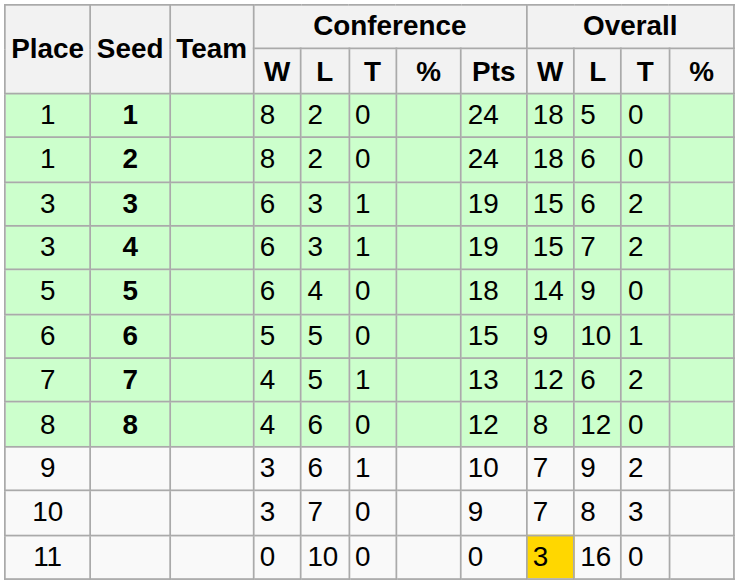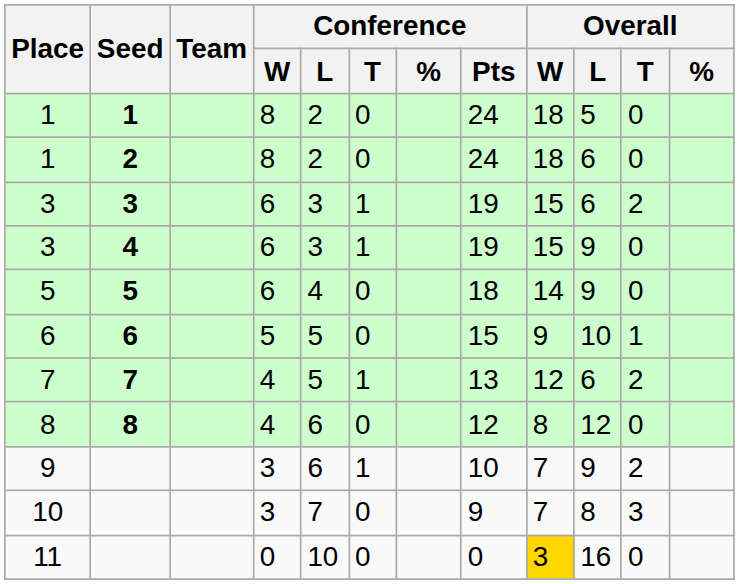 <table class="wikitable">
 <tr>
 <th rowspan ="2">Place</th>
 <th rowspan ="2">Seed</th>
 <th rowspan ="2">Team</th>
 <th colspan = "5">Conference</th>
 <th colspan = "4">Overall</th>
 </tr>
 <tr>
 <th scope="col" style="width: 20px;">W</th>
 <th scope="col" style="width: 20px;">L</th>
 <th scope="col" style="width: 20px;">T</th>
 <th scope="col" style="width: 30px;">%</th>
 <th scope="col" style="width: 30px;">Pts</th>
 <th scope="col" style="width: 20px;">W</th>
 <th scope="col" style="width: 20px;">L</th>
 <th scope="col" style="width: 20px;">T</th>
 <th scope="col" style="width: 30px;">%</th>
 </tr>
 <tr bgcolor=#ccffcc>
 <td style="text-align:center;">1</td>
 <td style="text-align:center;"><strong>1</strong></td>
 <td></td>
 <td>8</td>
 <td>2</td>
 <td>0</td>
 <td></td>
 <td>24</td>
 <td>18</td>
 <td>5</td>
 <td>0</td>
 <td></td>
 </tr>
 <tr bgcolor=#ccffcc>
 <td style="text-align:center;">1</td>
 <td style="text-align:center;"><strong>2</strong></td>
 <td></td>
 <td>8</td>
 <td>2</td>
 <td>0</td>
 <td></td>
 <td>24</td>
 <td>18</td>
 <td>6</td>
 <td>0</td>
 <td></td>
 </tr>
 <tr bgcolor=#ccffcc>
 <td style="text-align:center;">3</td>
 <td style="text-align:center;"><strong>3</strong></td>
 <td></td>
 <td>6</td>
 <td>3</td>
 <td>1</td>
 <td></td>
 <td>19</td>
 <td>15</td>
 <td>6</td>
 <td>2</td>
 <td></td>
 </tr>
 <tr bgcolor=#ccffcc>
 <td style="text-align:center;">3</td>
 <td style="text-align:center;"><strong>4</strong></td>
 <td></td>
 <td>6</td>
 <td>3</td>
 <td>1</td>
 <td></td>
 <td>19</td>
 <td>15</td>
-<td>7</td>
-<td>2</td>
+<td>9</td>
+<td>0</td>
 <td></td>
 </tr>
 <tr bgcolor=#ccffcc>
 <td style="text-align:center;">5</td>
 <td style="text-align:center;"><strong>5</strong></td>
 <td></td>
 <td>6</td>
 <td>4</td>
 <td>0</td>
 <td></td>
 <td>18</td>
 <td>14</td>
 <td>9</td>
 <td>0</td>
 <td></td>
 </tr>
 <tr bgcolor=#ccffcc>
 <td style="text-align:center;">6</td>
 <td style="text-align:center;"><strong>6</strong></td>
 <td></td>
 <td>5</td>
 <td>5</td>
 <td>0</td>
 <td></td>
 <td>15</td>
 <td>9</td>
 <td>10</td>
 <td>1</td>
 <td></td>
 </tr>
 <tr bgcolor=#ccffcc>
 <td style="text-align:center;">7</td>
 <td style="text-align:center;"><strong>7</strong></td>
 <td></td>
 <td>4</td>
 <td>5</td>
 <td>1</td>
 <td></td>
 <td>13</td>
 <td>12</td>
 <td>6</td>
 <td>2</td>
 <td></td>
 </tr>
 <tr bgcolor=#ccffcc>
 <td style="text-align:center;">8</td>
 <td style="text-align:center;"><strong>8</strong></td>
 <td></td>
 <td>4</td>
 <td>6</td>
 <td>0</td>
 <td></td>
 <td>12</td>
 <td>8</td>
 <td>12</td>
 <td>0</td>
 <td></td>
 </tr>
 <tr>
 <td style="text-align:center;">9</td>
 <td style="text-align:center;"></td>
 <td></td>
 <td>3</td>
 <td>6</td>
 <td>1</td>
 <td></td>
 <td>10</td>
 <td>7</td>
 <td>9</td>
 <td>2</td>
 <td></td>
 </tr>
 <tr>
 <td style="text-align:center;">10</td>
 <td style="text-align:center;"></td>
 <td></td>
 <td>3</td>
 <td>7</td>
 <td>0</td>
 <td></td>
 <td>9</td>
 <td>7</td>
 <td>8</td>
 <td>3</td>
 <td></td>
 </tr>
 <tr>
 <td style="text-align:center;">11</td>
 <td style="text-align:center;"></td>
 <td></td>
 <td>0</td>
 <td>10</td>
 <td>0</td>
 <td></td>
 <td>0</td>
 <td style="background: gold;">3</td>
 <td>16</td>
 <td>0</td>
 <td></td>
 </tr>
 </table>
